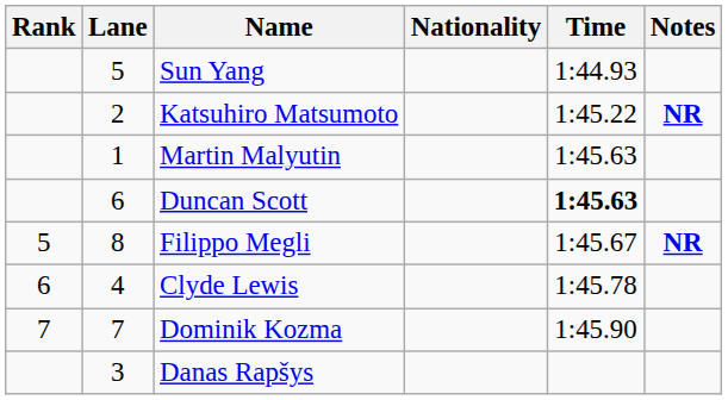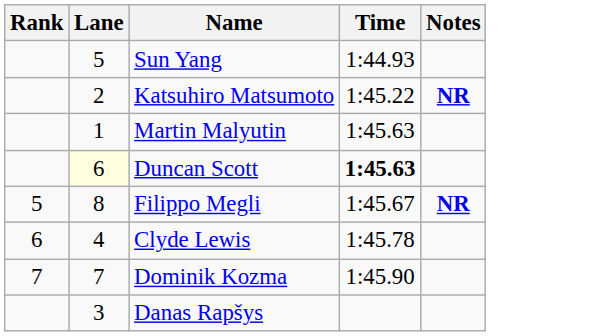 <table class="wikitable sortable" style="text-align:center">
 <tr>
 <th>Rank</th>
 <th>Lane</th>
 <th>Name</th>
-<th>Nationality</th>
 <th>Time</th>
 <th>Notes</th>
 </tr>
 <tr>
 <td></td>
 <td>5</td>
 <td align=left><a href='#'>Sun Yang</a></td>
-<td align=left></td>
 <td>1:44.93</td>
 <td></td>
 </tr>
 <tr>
 <td></td>
 <td>2</td>
 <td align=left><a href='#'>Katsuhiro Matsumoto</a></td>
-<td align=left></td>
 <td>1:45.22</td>
 <td><strong><a href='#'>NR</a></strong></td>
 </tr>
 <tr>
 <td></td>
 <td>1</td>
 <td align=left><a href='#'>Martin Malyutin</a></td>
-<td align=left></td>
 <td>1:45.63</td>
 <td></td>
 </tr>
 <tr>
 <td></td>
-<td>6</td>
+<td style="background: lightyellow;">6</td>
 <td align=left><a href='#'>Duncan Scott</a></td>
-<td align=left></td>
 <td><strong>1:45.63</strong></td>
 <td></td>
 </tr>
 <tr>
 <td>5</td>
 <td>8</td>
 <td align=left><a href='#'>Filippo Megli</a></td>
-<td align=left></td>
 <td>1:45.67</td>
 <td><strong><a href='#'>NR</a></strong></td>
 </tr>
 <tr>
 <td>6</td>
 <td>4</td>
 <td align=left><a href='#'>Clyde Lewis</a></td>
-<td align=left></td>
 <td>1:45.78</td>
 <td></td>
 </tr>
 <tr>
 <td>7</td>
 <td>7</td>
 <td align=left><a href='#'>Dominik Kozma</a></td>
-<td align=left></td>
 <td>1:45.90</td>
 <td></td>
 </tr>
 <tr>
 <td></td>
 <td>3</td>
 <td align=left><a href='#'>Danas Rapšys</a></td>
-<td align=left></td>
 <td></td>
 <td></td>
 </tr>
 </table>
